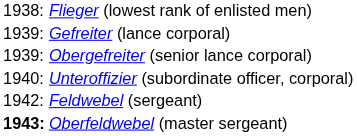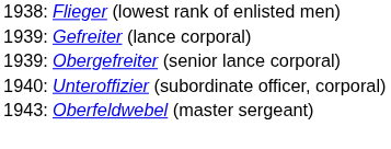 <table>
 <tr>
 <td>1938:</td>
 <td><em><a href='#'>Flieger</a></em> (lowest rank of enlisted men)</td>
 </tr>
 <tr>
 <td>1939:</td>
 <td><em><a href='#'>Gefreiter</a></em> (lance corporal)</td>
 </tr>
 <tr>
 <td>1939:</td>
 <td><em><a href='#'>Obergefreiter</a></em> (senior lance corporal)</td>
 </tr>
 <tr>
 <td>1940:</td>
 <td><em><a href='#'>Unteroffizier</a></em> (subordinate officer, corporal)</td>
 </tr>
 <tr>
-<td>1942:</td>
-<td><em><a href='#'>Feldwebel</a></em> (sergeant)</td>
-</tr>
-<tr>
-<td><strong>1943:</strong></td>
+<td>1943:</td>
 <td><em><a href='#'>Oberfeldwebel</a></em> (master sergeant)</td>
 </tr>
 </table>
